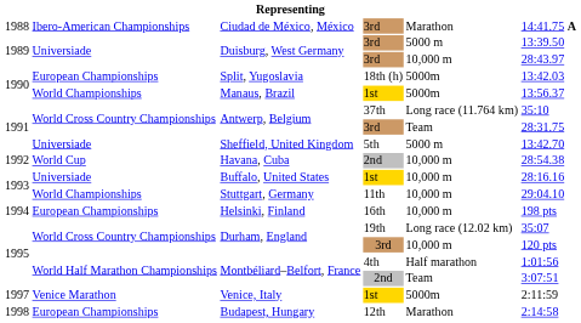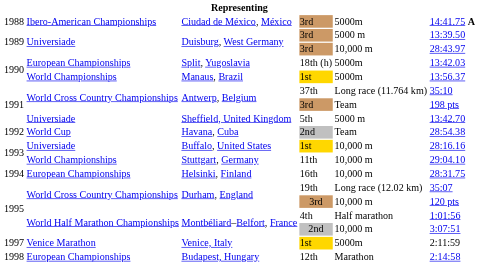 <table>
 <tr>
 <th colspan="6">Representing </th>
 </tr>
 <tr>
 <td>1988</td>
 <td><a href='#'>Ibero-American Championships</a></td>
 <td><a href='#'>Ciudad de México</a>, <a href='#'>México</a></td>
 <td bgcolor="cc9966">3rd</td>
-<td>Marathon</td>
+<td>5000m</td>
 <td><a href='#'>14:41.75</a> <strong>A</strong></td>
 </tr>
 <tr>
 <td rowspan=2>1989</td>
 <td rowspan=2><a href='#'>Universiade</a></td>
 <td rowspan=2><a href='#'>Duisburg</a>, <a href='#'>West Germany</a></td>
 <td bgcolor="cc9966">3rd</td>
 <td>5000 m</td>
 <td><a href='#'>13:39.50</a></td>
 </tr>
 <tr>
 <td bgcolor="cc9966">3rd</td>
 <td>10,000 m</td>
 <td><a href='#'>28:43.97</a></td>
 </tr>
 <tr>
 <td rowspan=2>1990</td>
 <td><a href='#'>European Championships</a></td>
 <td><a href='#'>Split</a>, <a href='#'>Yugoslavia</a></td>
 <td>18th (h)</td>
 <td>5000m</td>
 <td><a href='#'>13:42.03</a></td>
 </tr>
 <tr>
 <td><a href='#'>World Championships</a></td>
 <td><a href='#'>Manaus</a>, <a href='#'>Brazil</a></td>
 <td bgcolor=gold>1st</td>
 <td>5000m</td>
 <td><a href='#'>13:56.37</a></td>
 </tr>
 <tr>
 <td rowspan=3>1991</td>
 <td rowspan=2><a href='#'>World Cross Country Championships</a></td>
 <td rowspan=2><a href='#'>Antwerp</a>, <a href='#'>Belgium</a></td>
 <td>37th</td>
 <td>Long race (11.764 km)</td>
 <td><a href='#'>35:10</a></td>
 </tr>
 <tr>
 <td bgcolor="cc9966">3rd</td>
 <td>Team</td>
-<td><a href='#'>28:31.75</a></td>
+<td><a href='#'>198 pts</a></td>
 </tr>
 <tr>
 <td><a href='#'>Universiade</a></td>
 <td><a href='#'>Sheffield, United Kingdom</a></td>
 <td>5th</td>
 <td>5000 m</td>
 <td><a href='#'>13:42.70</a></td>
 </tr>
 <tr>
 <td>1992</td>
 <td><a href='#'>World Cup</a></td>
 <td><a href='#'>Havana</a>, <a href='#'>Cuba</a></td>
 <td bgcolor="silver">2nd</td>
-<td>10,000 m</td>
+<td>Team</td>
 <td><a href='#'>28:54.38</a></td>
 </tr>
 <tr>
 <td rowspan=2>1993</td>
 <td><a href='#'>Universiade</a></td>
 <td><a href='#'>Buffalo</a>, <a href='#'>United States</a></td>
 <td bgcolor="gold">1st</td>
 <td>10,000 m</td>
 <td><a href='#'>28:16.16</a></td>
 </tr>
 <tr>
 <td><a href='#'>World Championships</a></td>
 <td><a href='#'>Stuttgart</a>, <a href='#'>Germany</a></td>
 <td>11th</td>
 <td>10,000 m</td>
 <td><a href='#'>29:04.10</a></td>
 </tr>
 <tr>
 <td>1994</td>
 <td><a href='#'>European Championships</a></td>
 <td><a href='#'>Helsinki</a>, <a href='#'>Finland</a></td>
 <td>16th</td>
 <td>10,000 m</td>
-<td><a href='#'>198 pts</a></td>
+<td><a href='#'>28:31.75</a></td>
 </tr>
 <tr>
 <td rowspan=4>1995</td>
 <td rowspan=2><a href='#'>World Cross Country Championships</a></td>
 <td rowspan=2><a href='#'>Durham</a>, <a href='#'>England</a></td>
 <td>19th</td>
 <td>Long race (12.02 km)</td>
 <td><a href='#'>35:07</a></td>
 </tr>
 <tr>
 <td bgcolor="cc9966" align="center">3rd</td>
 <td>10,000 m</td>
 <td><a href='#'>120 pts</a></td>
 </tr>
 <tr>
 <td rowspan=2><a href='#'>World Half Marathon Championships</a></td>
 <td rowspan=2><a href='#'>Montbéliard</a>–<a href='#'>Belfort</a>, <a href='#'>France</a></td>
 <td>4th</td>
 <td>Half marathon</td>
 <td><a href='#'>1:01:56</a></td>
 </tr>
 <tr>
 <td bgcolor="silver" align="center">2nd</td>
-<td>Team</td>
+<td>10,000 m</td>
 <td><a href='#'>3:07:51</a></td>
 </tr>
 <tr>
 <td>1997</td>
 <td><a href='#'>Venice Marathon</a></td>
 <td><a href='#'>Venice, Italy</a></td>
 <td bgcolor="gold">1st</td>
 <td>5000m</td>
 <td>2:11:59</td>
 </tr>
 <tr>
 <td>1998</td>
 <td><a href='#'>European Championships</a></td>
 <td><a href='#'>Budapest, Hungary</a></td>
 <td>12th</td>
 <td>Marathon</td>
 <td><a href='#'>2:14:58</a></td>
 </tr>
 </table>
